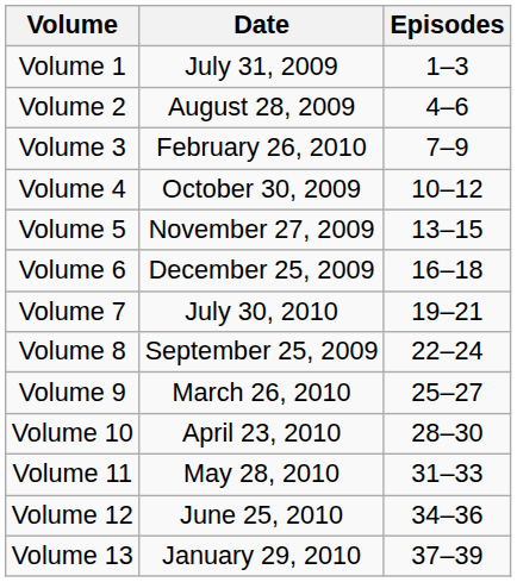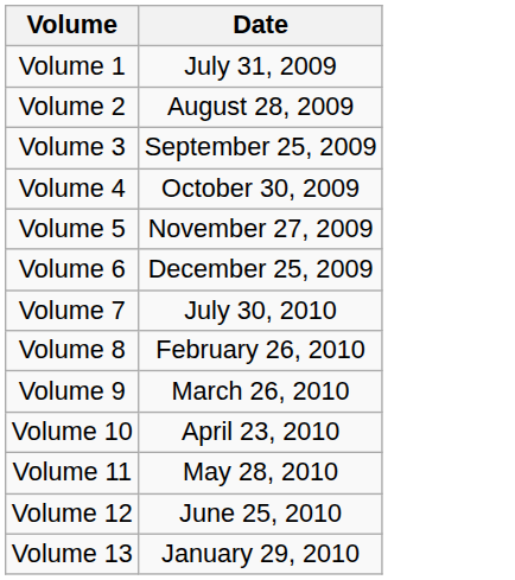 <table class="wikitable">
 <tr>
 <th>Volume</th>
 <th>Date</th>
-<th>Episodes</th>
 </tr>
 <tr>
 <td align=center>Volume 1</td>
 <td align=center>July 31, 2009</td>
-<td align=center>1–3</td>
 </tr>
 <tr>
 <td align=center>Volume 2</td>
 <td align=center>August 28, 2009</td>
-<td align=center>4–6</td>
 </tr>
 <tr>
 <td align=center>Volume 3</td>
-<td align=center>February 26, 2010</td>
-<td align=center>7–9</td>
+<td align=center>September 25, 2009</td>
 </tr>
 <tr>
 <td align=center>Volume 4</td>
 <td align=center>October 30, 2009</td>
-<td align=center>10–12</td>
 </tr>
 <tr>
 <td align=center>Volume 5</td>
 <td align=center>November 27, 2009</td>
-<td align=center>13–15</td>
 </tr>
 <tr>
 <td align=center>Volume 6</td>
 <td align=center>December 25, 2009</td>
-<td align=center>16–18</td>
 </tr>
 <tr>
 <td align=center>Volume 7</td>
 <td align=center>July 30, 2010</td>
-<td align=center>19–21</td>
 </tr>
 <tr>
 <td align=center>Volume 8</td>
-<td align=center>September 25, 2009</td>
-<td align=center>22–24</td>
+<td align=center>February 26, 2010</td>
 </tr>
 <tr>
 <td align=center>Volume 9</td>
 <td align=center>March 26, 2010</td>
-<td align=center>25–27</td>
 </tr>
 <tr>
 <td align=center>Volume 10</td>
 <td align=center>April 23, 2010</td>
-<td align=center>28–30</td>
 </tr>
 <tr>
 <td align=center>Volume 11</td>
 <td align=center>May 28, 2010</td>
-<td align=center>31–33</td>
 </tr>
 <tr>
 <td align=center>Volume 12</td>
 <td align=center>June 25, 2010</td>
-<td align=center>34–36</td>
 </tr>
 <tr>
 <td align=center>Volume 13</td>
 <td align=center>January 29, 2010</td>
-<td align=center>37–39</td>
 </tr>
 </table>
